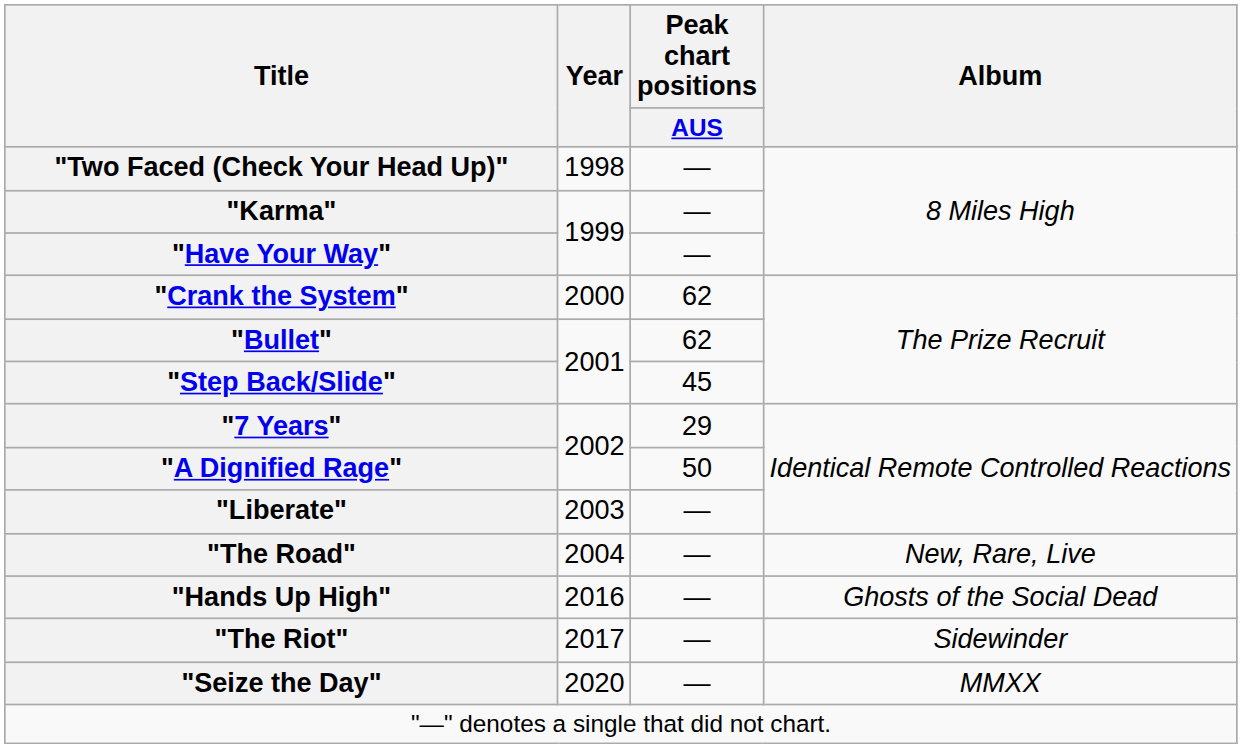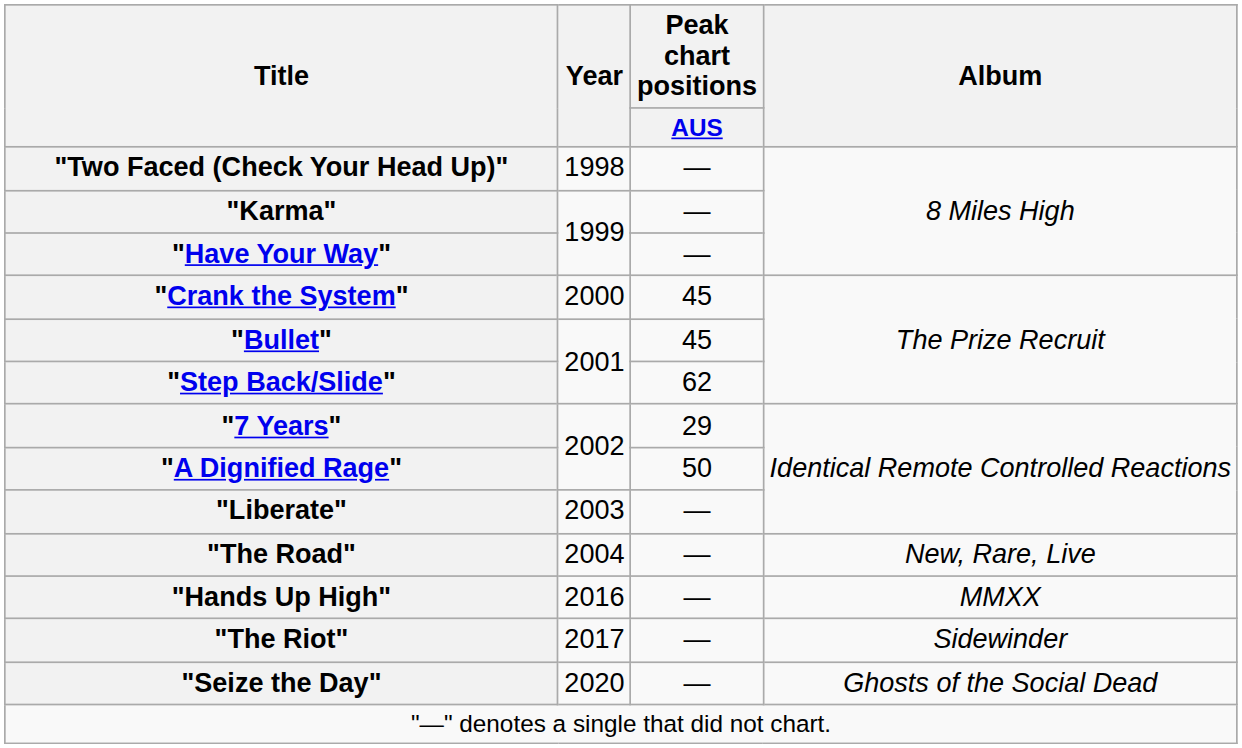 <table class="wikitable plainrowheaders" style="text-align:center;" border="1">
 <tr>
 <th scope="col" rowspan="2" style="width:20em;">Title</th>
 <th scope="col" rowspan="2">Year</th>
 <th scope="col" colspan="1">Peak chart positions</th>
 <th scope="col" rowspan="2">Album</th>
 </tr>
 <tr>
 <th scope="col" style="width:3em;font-size:90%;"><a href='#'>AUS</a><br></th>
 </tr>
 <tr>
 <th scope="row">"Two Faced (Check Your Head Up)"</th>
 <td>1998</td>
 <td>—</td>
 <td rowspan="3"><em>8 Miles High</em></td>
 </tr>
 <tr>
 <th scope="row">"Karma"</th>
 <td rowspan="2">1999</td>
 <td>—</td>
 </tr>
 <tr>
 <th scope="row">"<a href='#'>Have Your Way</a>"</th>
 <td>—</td>
 </tr>
 <tr>
 <th scope="row">"<a href='#'>Crank the System</a>"</th>
 <td>2000</td>
-<td>62</td>
+<td>45</td>
 <td rowspan="3"><em>The Prize Recruit</em></td>
 </tr>
 <tr>
 <th scope="row">"<a href='#'>Bullet</a>"</th>
 <td rowspan="2">2001</td>
-<td>62</td>
+<td>45</td>
 </tr>
 <tr>
 <th scope="row">"<a href='#'>Step Back/Slide</a>"</th>
-<td>45</td>
+<td>62</td>
 </tr>
 <tr>
 <th scope="row">"<a href='#'>7 Years</a>"</th>
 <td rowspan="2">2002</td>
 <td>29</td>
 <td rowspan="3"><em>Identical Remote Controlled Reactions</em></td>
 </tr>
 <tr>
 <th scope="row">"<a href='#'>A Dignified Rage</a>"</th>
 <td>50</td>
 </tr>
 <tr>
 <th scope="row">"Liberate"</th>
 <td>2003</td>
 <td>—</td>
 </tr>
 <tr>
 <th scope="row">"The Road"</th>
 <td>2004</td>
 <td>—</td>
 <td><em>New, Rare, Live</em></td>
 </tr>
 <tr>
 <th scope="row">"Hands Up High"</th>
 <td>2016</td>
 <td>—</td>
-<td><em>Ghosts of the Social Dead</em></td>
+<td><em>MMXX</em></td>
 </tr>
 <tr>
 <th scope="row">"The Riot"</th>
 <td>2017</td>
 <td>—</td>
 <td><em>Sidewinder</em></td>
 </tr>
 <tr>
 <th scope="row">"Seize the Day"</th>
 <td>2020</td>
 <td>—</td>
-<td><em>MMXX</em></td>
+<td><em>Ghosts of the Social Dead</em></td>
 </tr>
 <tr>
 <td colspan="4" style="font-size:90%">"—" denotes a single that did not chart.</td>
 </tr>
 </table>
